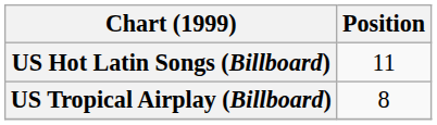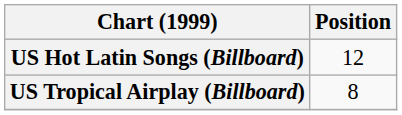 <table class="wikitable plainrowheaders sortable" style="text-align:center;">
 <tr>
 <th scope="col">Chart (1999)</th>
 <th scope="col">Position</th>
 </tr>
 <tr>
 <th scope="row">US Hot Latin Songs (<em>Billboard</em>)</th>
-<td>11</td>
+<td>12</td>
 </tr>
 <tr>
 <th scope="row">US Tropical Airplay (<em>Billboard</em>)</th>
 <td>8</td>
 </tr>
 <tr>
 </tr>
 </table>
